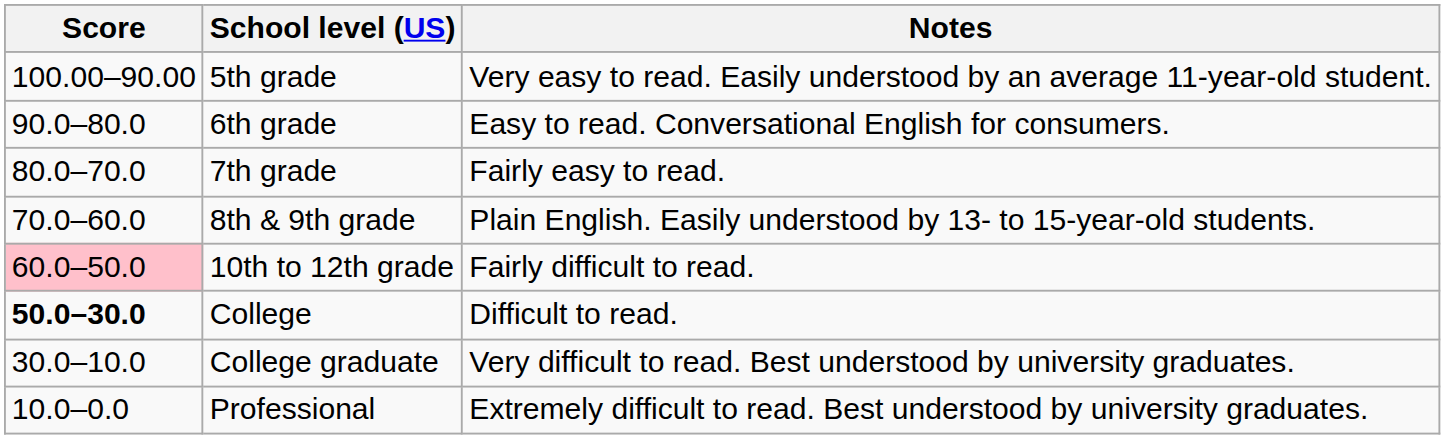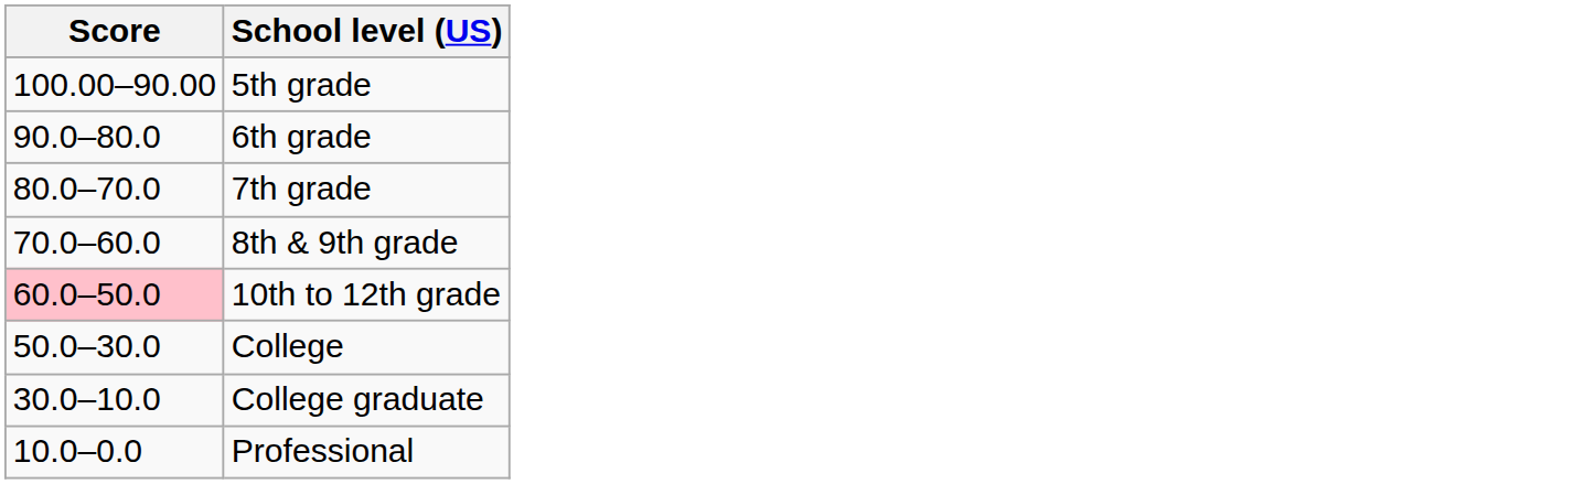 <table class="wikitable">
 <tr>
 <th>Score</th>
 <th>School level (<a href='#'>US</a>)</th>
-<th>Notes</th>
 </tr>
 <tr>
 <td>100.00–90.00</td>
 <td>5th grade</td>
-<td>Very easy to read. Easily understood by an average 11-year-old student.</td>
 </tr>
 <tr>
 <td>90.0–80.0</td>
 <td>6th grade</td>
-<td>Easy to read. Conversational English for consumers.</td>
 </tr>
 <tr>
 <td>80.0–70.0</td>
 <td>7th grade</td>
-<td>Fairly easy to read.</td>
 </tr>
 <tr>
 <td>70.0–60.0</td>
 <td>8th & 9th grade</td>
-<td>Plain English. Easily understood by 13- to 15-year-old students.</td>
 </tr>
 <tr>
 <td style="background: pink;">60.0–50.0</td>
 <td>10th to 12th grade</td>
-<td>Fairly difficult to read.</td>
 </tr>
 <tr>
-<td><strong>50.0–30.0</strong></td>
+<td>50.0–30.0</td>
 <td>College</td>
-<td>Difficult to read.</td>
 </tr>
 <tr>
 <td>30.0–10.0</td>
 <td>College graduate</td>
-<td>Very difficult to read. Best understood by university graduates.</td>
 </tr>
 <tr>
 <td>10.0–0.0</td>
 <td>Professional</td>
-<td>Extremely difficult to read. Best understood by university graduates.</td>
 </tr>
 </table>
